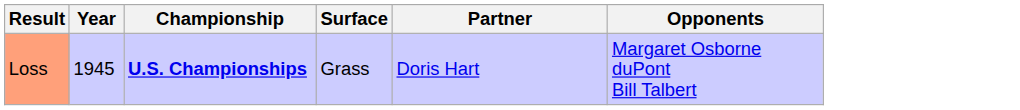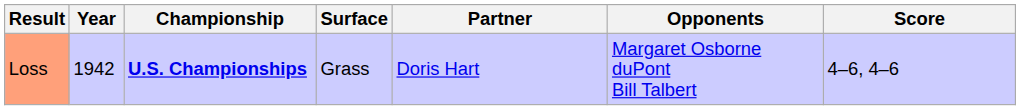 <table class="sortable wikitable">
 <tr>
 <th style="width:40px">Result</th>
 <th style="width:40px">Year</th>
 <th style="width:160px">Championship</th>
 <th style="width:50px">Surface</th>
 <th style="width:180px">Partner</th>
 <th style="width:180px">Opponents</th>
+<th style="width:160px" class="unsortable">Score</th>
 </tr>
 <tr style="background:#ccf;">
 <td style="background:#ffa07a;">Loss</td>
-<td>1945</td>
+<td>1942</td>
 <td><strong><a href='#'>U.S. Championships</a></strong></td>
 <td>Grass</td>
 <td> <a href='#'>Doris Hart</a></td>
 <td> <a href='#'>Margaret Osborne duPont</a><br> <a href='#'>Bill Talbert</a></td>
+<td>4–6, 4–6</td>
 </tr>
 </table>
